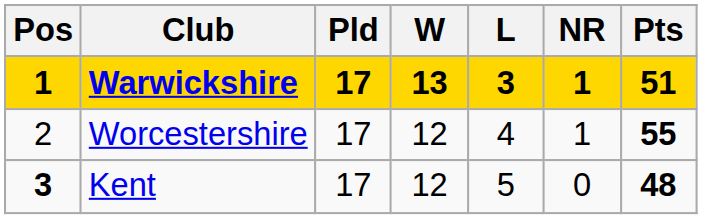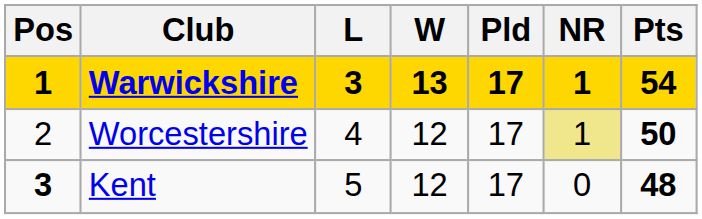 <table class="wikitable" style="text-align:center; margin:0;">
 <tr>
 <th width=30>Pos</th>
 <th>Club</th>
+<th width=30>L</th>
+<th width=30>W</th>
 <th width=30>Pld</th>
-<th width=30>W</th>
-<th width=30>L</th>
 <th width=30>NR</th>
 <th width=30>Pts</th>
 </tr>
 <tr style="background:gold;">
 <td><strong>1</strong></td>
 <td align=left><strong><a href='#'>Warwickshire</a></strong></td>
+<td><strong>3</strong></td>
+<td><strong>13</strong></td>
 <td><strong>17</strong></td>
-<td><strong>13</strong></td>
-<td><strong>3</strong></td>
 <td><strong>1</strong></td>
-<td><strong>51</strong></td>
+<td><strong>54</strong></td>
 </tr>
 <tr>
 <td>2</td>
 <td align=left><a href='#'>Worcestershire</a></td>
+<td>4</td>
+<td>12</td>
 <td>17</td>
-<td>12</td>
-<td>4</td>
-<td>1</td>
-<td><strong>55</strong></td>
+<td style="background: khaki;">1</td>
+<td><strong>50</strong></td>
 </tr>
 <tr>
 <td><strong>3</strong></td>
 <td align=left><a href='#'>Kent</a></td>
+<td>5</td>
+<td>12</td>
 <td>17</td>
-<td>12</td>
-<td>5</td>
 <td>0</td>
 <td><strong>48</strong></td>
 </tr>
 </table>
